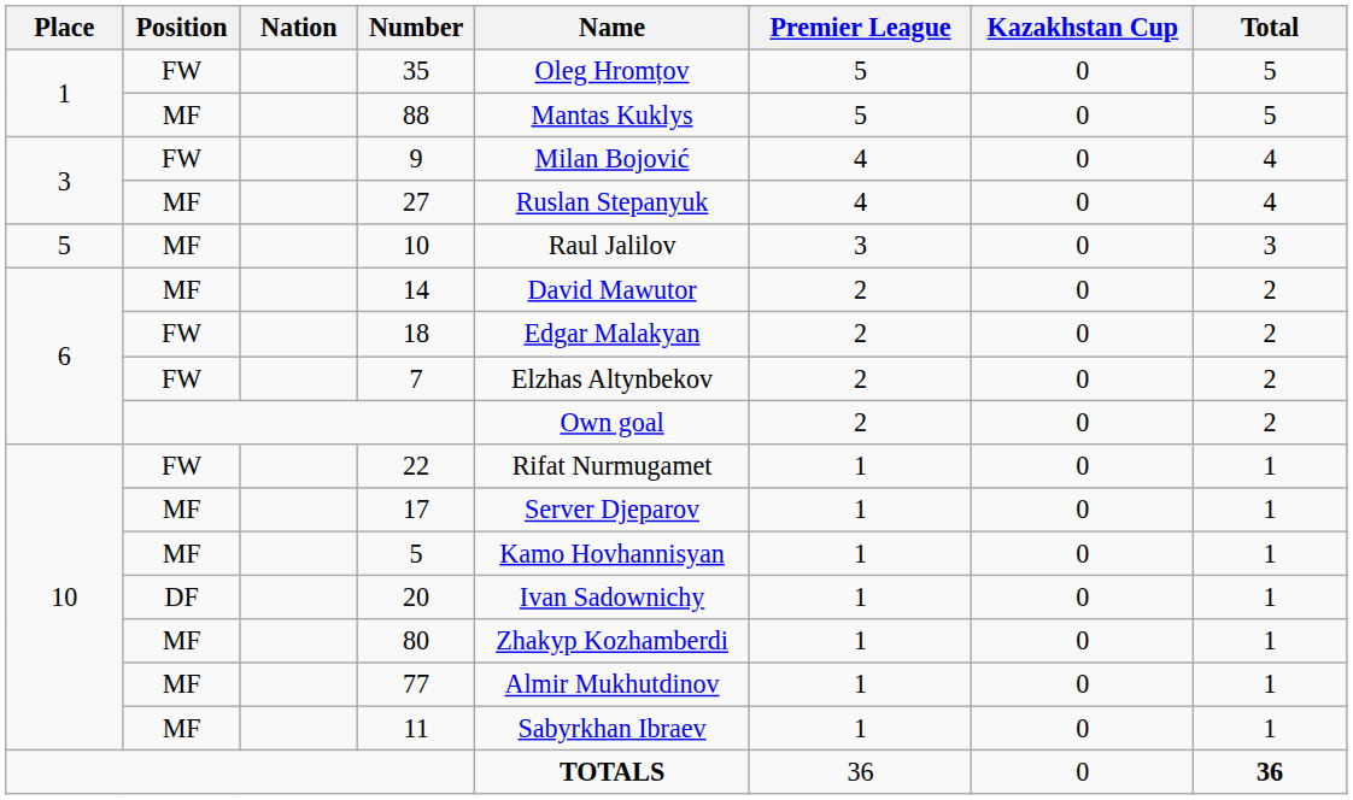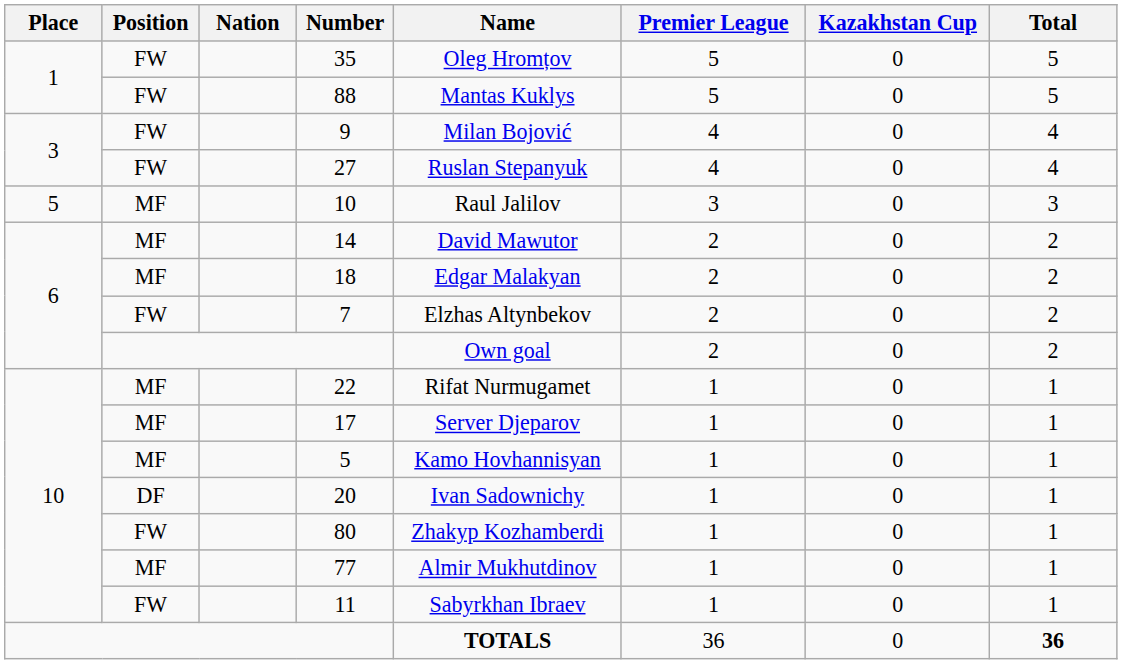 <table class="wikitable" style="font-size: 95%; text-align: center;">
 <tr>
 <th width=60>Place</th>
 <th width=60>Position</th>
 <th width=60>Nation</th>
 <th width=60>Number</th>
 <th width=150>Name</th>
 <th width=120><a href='#'>Premier League</a></th>
 <th width=120><a href='#'>Kazakhstan Cup</a></th>
 <th width=80><strong>Total</strong></th>
 </tr>
 <tr>
 <td rowspan="2">1</td>
 <td>FW</td>
 <td></td>
 <td>35</td>
 <td><a href='#'>Oleg Hromțov</a></td>
 <td>5</td>
 <td>0</td>
 <td>5</td>
 </tr>
 <tr>
-<td>MF</td>
+<td>FW</td>
 <td></td>
 <td>88</td>
 <td><a href='#'>Mantas Kuklys</a></td>
 <td>5</td>
 <td>0</td>
 <td>5</td>
 </tr>
 <tr>
 <td rowspan="2">3</td>
 <td>FW</td>
 <td></td>
 <td>9</td>
 <td><a href='#'>Milan Bojović</a></td>
 <td>4</td>
 <td>0</td>
 <td>4</td>
 </tr>
 <tr>
-<td>MF</td>
+<td>FW</td>
 <td></td>
 <td>27</td>
 <td><a href='#'>Ruslan Stepanyuk</a></td>
 <td>4</td>
 <td>0</td>
 <td>4</td>
 </tr>
 <tr>
 <td>5</td>
 <td>MF</td>
 <td></td>
 <td>10</td>
 <td>Raul Jalilov</td>
 <td>3</td>
 <td>0</td>
 <td>3</td>
 </tr>
 <tr>
 <td rowspan="4">6</td>
 <td>MF</td>
 <td></td>
 <td>14</td>
 <td><a href='#'>David Mawutor</a></td>
 <td>2</td>
 <td>0</td>
 <td>2</td>
 </tr>
 <tr>
-<td>FW</td>
+<td>MF</td>
 <td></td>
 <td>18</td>
 <td><a href='#'>Edgar Malakyan</a></td>
 <td>2</td>
 <td>0</td>
 <td>2</td>
 </tr>
 <tr>
 <td>FW</td>
 <td></td>
 <td>7</td>
 <td>Elzhas Altynbekov</td>
 <td>2</td>
 <td>0</td>
 <td>2</td>
 </tr>
 <tr>
 <td colspan="3"></td>
 <td><a href='#'>Own goal</a></td>
 <td>2</td>
 <td>0</td>
 <td>2</td>
 </tr>
 <tr>
 <td rowspan="7">10</td>
-<td>FW</td>
+<td>MF</td>
 <td></td>
 <td>22</td>
 <td>Rifat Nurmugamet</td>
 <td>1</td>
 <td>0</td>
 <td>1</td>
 </tr>
 <tr>
 <td>MF</td>
 <td></td>
 <td>17</td>
 <td><a href='#'>Server Djeparov</a></td>
 <td>1</td>
 <td>0</td>
 <td>1</td>
 </tr>
 <tr>
 <td>MF</td>
 <td></td>
 <td>5</td>
 <td><a href='#'>Kamo Hovhannisyan</a></td>
 <td>1</td>
 <td>0</td>
 <td>1</td>
 </tr>
 <tr>
 <td>DF</td>
 <td></td>
 <td>20</td>
 <td><a href='#'>Ivan Sadownichy</a></td>
 <td>1</td>
 <td>0</td>
 <td>1</td>
 </tr>
 <tr>
-<td>MF</td>
+<td>FW</td>
 <td></td>
 <td>80</td>
 <td><a href='#'>Zhakyp Kozhamberdi</a></td>
 <td>1</td>
 <td>0</td>
 <td>1</td>
 </tr>
 <tr>
 <td>MF</td>
 <td></td>
 <td>77</td>
 <td><a href='#'>Almir Mukhutdinov</a></td>
 <td>1</td>
 <td>0</td>
 <td>1</td>
 </tr>
 <tr>
-<td>MF</td>
+<td>FW</td>
 <td></td>
 <td>11</td>
 <td><a href='#'>Sabyrkhan Ibraev</a></td>
 <td>1</td>
 <td>0</td>
 <td>1</td>
 </tr>
 <tr>
 <td colspan="4"></td>
 <td><strong>TOTALS</strong></td>
 <td>36</td>
 <td>0</td>
 <td><strong>36</strong></td>
 </tr>
 </table>
